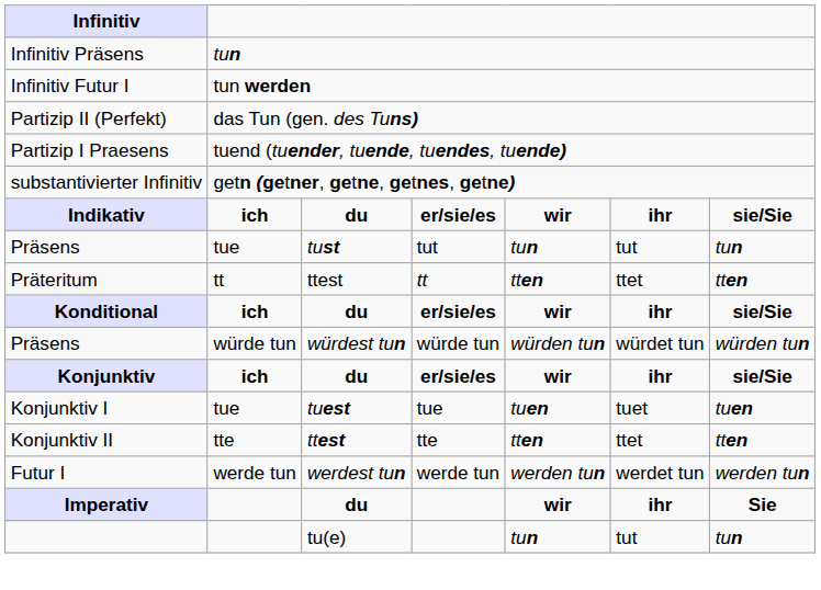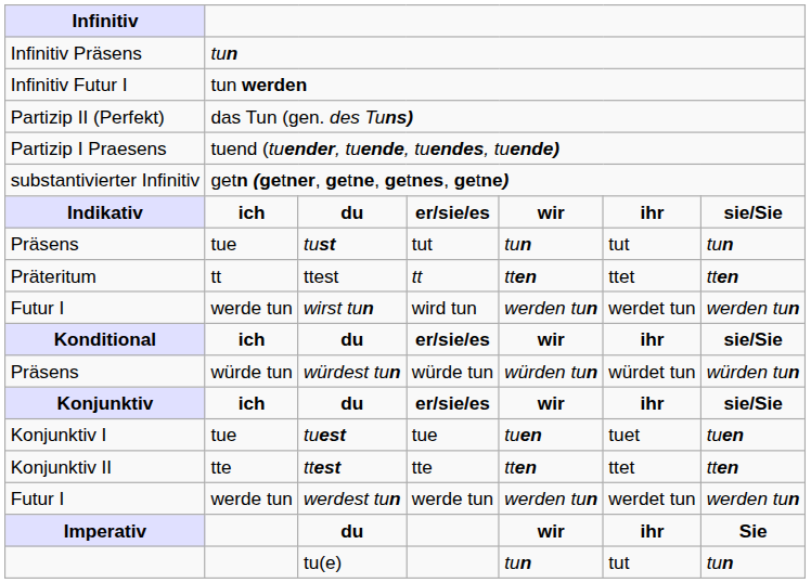 <table border="2" cellpadding="4" cellspacing="0" style="margin: 1em 1em 1em 0; background: #f9f9f9; border: 1px #aaa solid; border-collapse: collapse; font-size: 95%;">
 <tr>
 <th bgcolor="#E0E0FF">Infinitiv</th>
 <th colspan="6"></th>
 </tr>
 <tr>
 <td>Infinitiv Präsens</td>
 <td colspan="6"><em>tu<strong>n<strong><em></td>
 </tr>
 <tr>
 <td>Infinitiv Futur I</td>
 <td colspan="6"></em>tu</strong>n<strong> werden<em></td>
 </tr>
 <tr>
 <td>Partizip II (Perfekt)</td>
 <td colspan="6"></em>das Tu</strong>n</em></strong> (gen. <em>des Tu<strong>ns<strong><em>)</td>
 </tr>
 <tr>
 <td>Partizip I Praesens</td>
 <td colspan="6"></em>tu</strong>end</em></strong> (<em>tu<strong>ender</strong>, tu<strong>ende</strong>, tu<strong>endes</strong>, tu<strong>ende<strong><em>)</td>
 </tr>
 <tr>
 <td>substantivierter Infinitiv</td>
 <td colspan="6"></em></strong>ge</strong>t<strong>n<strong><em> (</em></strong>ge</strong>t<strong>ner</strong>, <strong>ge</strong>t<strong>ne</strong>, <strong>ge</strong>t<strong>nes</strong>, <strong>ge</strong>t<strong>ne<strong><em>)</td>
 </tr>
 <tr>
 <th bgcolor="#E0E0FF">Indikativ</th>
 <th></em>ich<em></th>
 <th></em>du<em></th>
 <th></em>er/sie/es<em></th>
 <th></em>wir<em></th>
 <th></em>ihr<em></th>
 <th></em>sie/Sie<em></th>
 </tr>
 <tr>
 <td>Präsens</td>
 <td></em>tu</strong>e</em></strong></td>
 <td><em>tu<strong>st<strong><em></td>
 <td></em>tu</strong>t</em></strong></td>
 <td><em>tu<strong>n<strong><em></td>
 <td></em>tu</strong>t</em></strong></td>
 <td><em>tu<strong>n<strong><em></td>
 </tr>
 <tr>
 <td>Präteritum</td>
 <td></em>tt<em></td>
 <td></em>tt</strong>est</em></strong></td>
 <td><em>tt</em></td>
 <td><em>tt<strong>en<strong><em></td>
 <td></em>tt</strong>et</em></strong></td>
 <td><em>tt<strong>en<strong><em></td>
+</tr>
+<tr>
+<td>Futur I</td>
+<td></em>werde tu</strong>n</em></strong></td>
+<td><em>wirst tu<strong>n<strong><em></td>
+<td></em>wird tu</strong>n</em></strong></td>
+<td><em>werden tu<strong>n<strong><em></td>
+<td></em>werdet tu</strong>n</em></strong></td>
+<td><em>werden tu<strong>n<strong><em></td>
 </tr>
 <tr>
 <th bgcolor="#E0E0FF">Konditional</th>
 <th></em>ich<em></th>
 <th></em>du<em></th>
 <th></em>er/sie/es<em></th>
 <th></em>wir<em></th>
 <th></em>ihr<em></th>
 <th></em>sie/Sie<em></th>
 </tr>
 <tr>
 <td>Präsens</td>
 <td></em>würde tu</strong>n</em></strong></td>
 <td><em>würdest tu<strong>n<strong><em></td>
 <td></em>würde tu</strong>n</em></strong></td>
 <td><em>würden tu<strong>n<strong><em></td>
 <td></em>würdet tu</strong>n</em></strong></td>
 <td><em>würden tu<strong>n<strong><em></td>
 </tr>
 <tr>
 <th bgcolor="#E0E0FF">Konjunktiv</th>
 <th></em>ich<em></th>
 <th></em>du<em></th>
 <th></em>er/sie/es<em></th>
 <th></em>wir<em></th>
 <th></em>ihr<em></th>
 <th></em>sie/Sie<em></th>
 </tr>
 <tr>
 <td>Konjunktiv I</td>
 <td></em>tu</strong>e</em></strong></td>
 <td><em>tu<strong>est<strong><em></td>
 <td></em>tu</strong>e</em></strong></td>
 <td><em>tu<strong>en<strong><em></td>
 <td></em>tu</strong>et</em></strong></td>
 <td><em>tu<strong>en<strong><em></td>
 </tr>
 <tr>
 <td>Konjunktiv II</td>
 <td></em>tt</strong>e</em></strong></td>
 <td><em>tt<strong>est<strong><em></td>
 <td></em>tt</strong>e</em></strong></td>
 <td><em>tt<strong>en<strong><em></td>
 <td></em>tt</strong>et</em></strong></td>
 <td><em>tt<strong>en<strong><em></td>
 </tr>
 <tr>
 <td>Futur I</td>
 <td></em>werde tu</strong>n</em></strong></td>
 <td><em>werdest tu<strong>n<strong><em></td>
 <td></em>werde tu</strong>n</em></strong></td>
 <td><em>werden tu<strong>n<strong><em></td>
 <td></em>werdet tu</strong>n</em></strong></td>
 <td><em>werden tu<strong>n<strong><em></td>
 </tr>
 <tr>
 <th bgcolor="#E0E0FF">Imperativ</th>
 <th> </th>
 <th></em>du<em></th>
 <th> </th>
 <th></em>wir<em></th>
 <th></em>ihr<em></th>
 <th></em>Sie<em></th>
 </tr>
 <tr>
 <td> </td>
 <td> </td>
 <td></em>tu</strong>(e)</em></strong></td>
 <td> </td>
 <td><em>tu<strong>n<strong><em></td>
 <td></em>tu</strong>t</em></strong></td>
 <td><em>tu<strong>n<strong><em></td>
 </tr>
 </table>
